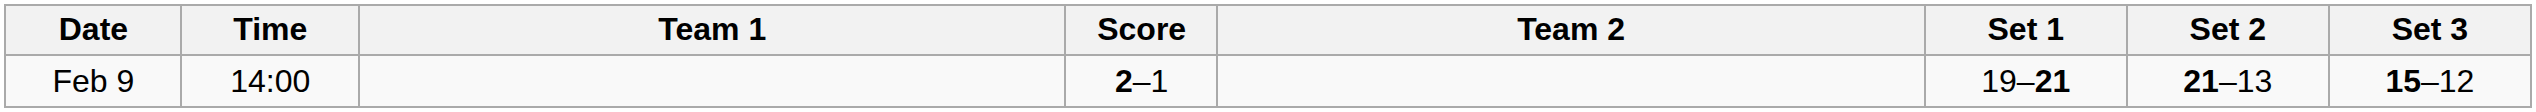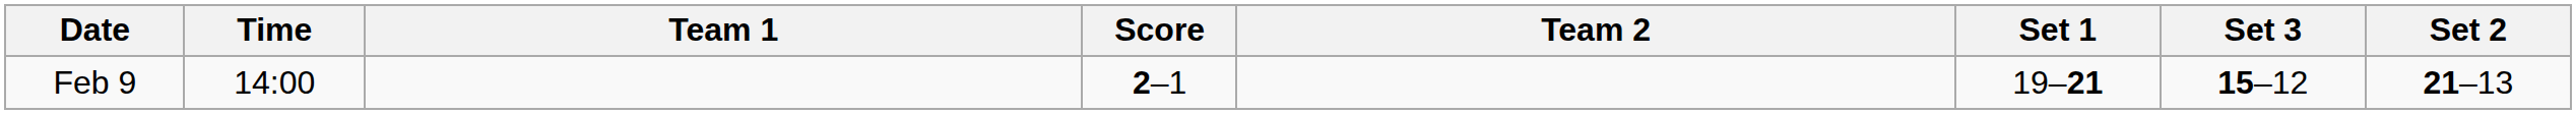 <table class="wikitable" width="100%">
 <tr>
 <th style="width:7%">Date</th>
 <th style="width:7%">Time</th>
 <th style="width:28%">Team 1</th>
 <th style="width:6%">Score</th>
 <th style="width:28%">Team 2</th>
 <th style="width:8%">Set 1</th>
+<th style="width:8%">Set 3</th>
 <th style="width:8%">Set 2</th>
-<th style="width:8%">Set 3</th>
 </tr>
 <tr>
 <td style="text-align:center">Feb 9</td>
 <td style="text-align:center">14:00</td>
 <td style="text-align:right"></td>
 <td style="text-align:center"><strong>2</strong>–1</td>
 <td style="text-align:left"></td>
 <td style="text-align:center">19–<strong>21</strong></td>
+<td style="text-align:center"><strong>15</strong>–12</td>
 <td style="text-align:center"><strong>21</strong>–13</td>
-<td style="text-align:center"><strong>15</strong>–12</td>
 </tr>
 </table>
